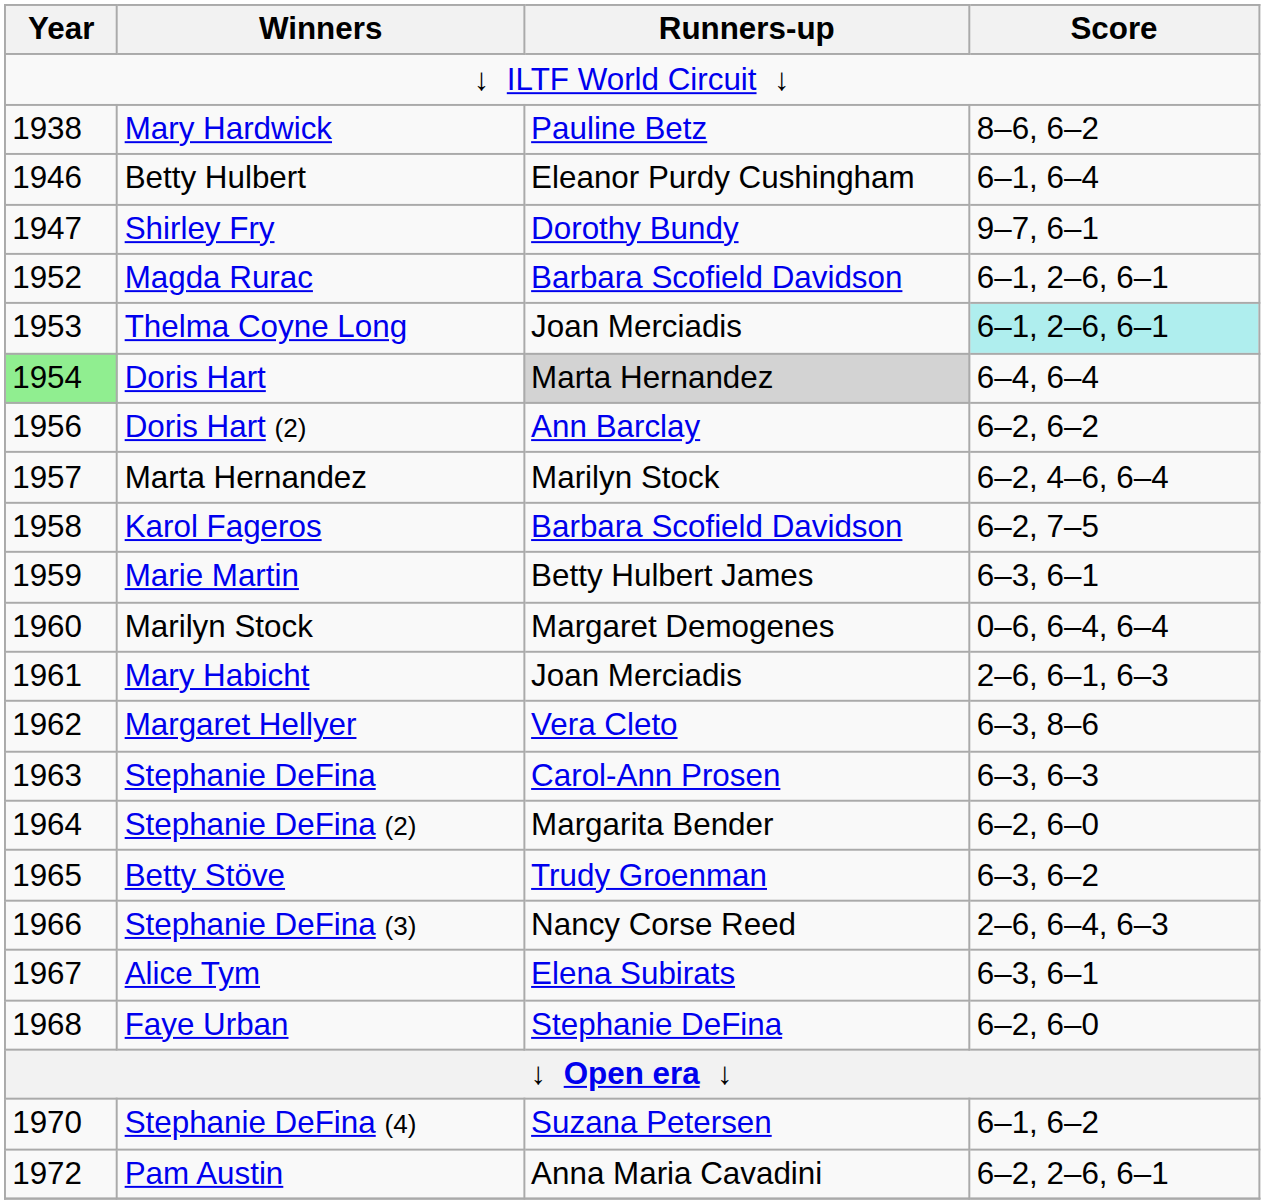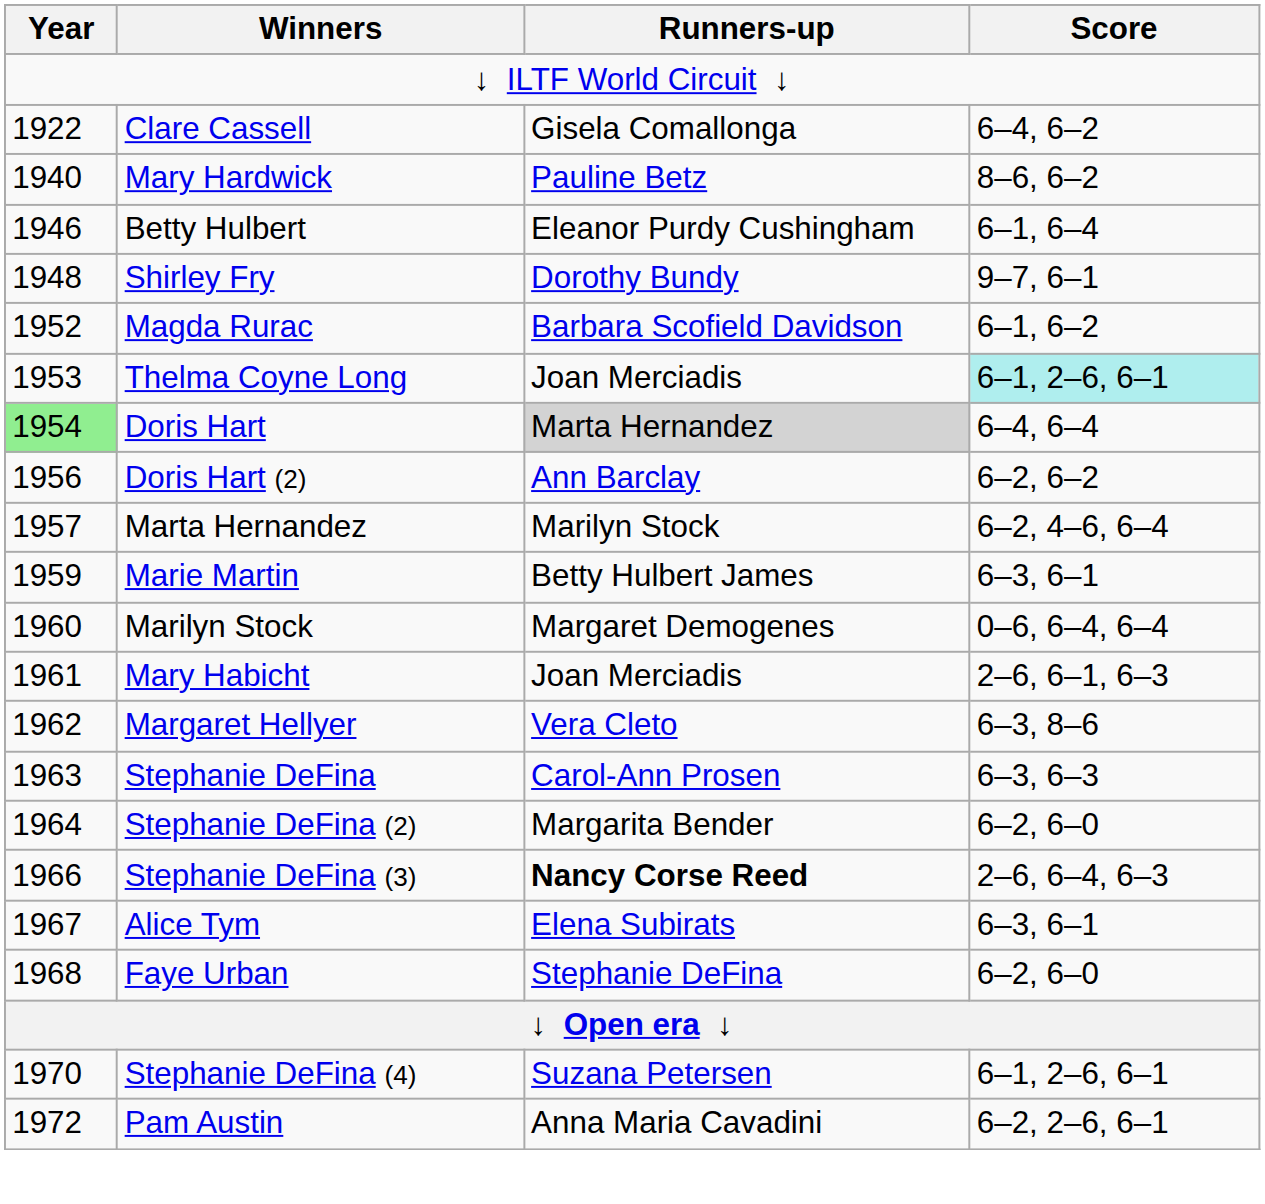 <table class="wikitable">
 <tr>
 <th style="width:50px">Year</th>
 <th style="width:200px">Winners</th>
 <th style="width:220px">Runners-up</th>
 <th style="width:140px" class="unsortable">Score</th>
 </tr>
 <tr>
 <td colspan=4 align=center>↓  <a href='#'>ILTF World Circuit</a>  ↓</td>
 </tr>
 <tr>
-<td>1938</td>
+<td>1922</td>
+<td> <a href='#'>Clare Cassell</a></td>
+<td> Gisela Comallonga</td>
+<td>6–4, 6–2</td>
+</tr>
+<tr>
+<td>1940</td>
 <td>  <a href='#'>Mary Hardwick</a></td>
 <td>  <a href='#'>Pauline Betz</a></td>
 <td>8–6, 6–2</td>
 </tr>
 <tr>
 <td>1946</td>
 <td>  Betty Hulbert</td>
 <td> Eleanor Purdy Cushingham</td>
 <td>6–1, 6–4</td>
 </tr>
 <tr>
-<td>1947</td>
+<td>1948</td>
 <td>  <a href='#'>Shirley Fry</a></td>
 <td> <a href='#'>Dorothy Bundy</a></td>
 <td>9–7, 6–1</td>
 </tr>
 <tr>
 <td>1952</td>
 <td> <a href='#'>Magda Rurac</a></td>
 <td> <a href='#'>Barbara Scofield Davidson</a></td>
-<td>6–1, 2–6, 6–1</td>
+<td>6–1, 6–2</td>
 </tr>
 <tr>
 <td>1953</td>
 <td>  <a href='#'>Thelma Coyne Long</a></td>
 <td> Joan Merciadis</td>
 <td style="background: paleturquoise;">6–1, 2–6, 6–1</td>
 </tr>
 <tr>
 <td style="background: lightgreen;">1954</td>
 <td>  <a href='#'>Doris Hart</a></td>
 <td style="background: lightgrey;">  Marta Hernandez</td>
 <td>6–4, 6–4</td>
 </tr>
 <tr>
 <td>1956</td>
 <td>  <a href='#'>Doris Hart</a> <small>(2)</small></td>
 <td> <a href='#'>Ann Barclay</a></td>
 <td>6–2, 6–2</td>
 </tr>
 <tr>
 <td>1957</td>
 <td>  Marta Hernandez</td>
 <td> Marilyn Stock</td>
 <td>6–2, 4–6, 6–4</td>
-</tr>
-<tr>
-<td>1958</td>
-<td>  <a href='#'>Karol Fageros</a></td>
-<td> <a href='#'>Barbara Scofield Davidson</a></td>
-<td>6–2, 7–5</td>
 </tr>
 <tr>
 <td>1959</td>
 <td>  <a href='#'>Marie Martin</a></td>
 <td> Betty Hulbert James</td>
 <td>6–3, 6–1</td>
 </tr>
 <tr>
 <td>1960</td>
 <td> Marilyn Stock</td>
 <td> Margaret Demogenes</td>
 <td>0–6, 6–4, 6–4</td>
 </tr>
 <tr –>
 <td>1961</td>
 <td> <a href='#'>Mary Habicht</a></td>
 <td> Joan Merciadis</td>
 <td>2–6, 6–1, 6–3</td>
 </tr>
 <tr>
 <td>1962</td>
 <td> <a href='#'>Margaret Hellyer</a></td>
 <td> <a href='#'>Vera Cleto</a></td>
 <td>6–3, 8–6</td>
 </tr>
 <tr>
 <td>1963</td>
 <td>  <a href='#'>Stephanie DeFina</a></td>
 <td> <a href='#'>Carol-Ann Prosen</a></td>
 <td>6–3, 6–3</td>
 </tr>
 <tr>
 <td>1964</td>
 <td>  <a href='#'>Stephanie DeFina</a> <small>(2)</small></td>
 <td> Margarita Bender</td>
 <td>6–2, 6–0</td>
 </tr>
 <tr>
-<td>1965</td>
-<td> <a href='#'>Betty Stöve</a></td>
-<td> <a href='#'>Trudy Groenman</a></td>
-<td>6–3, 6–2</td>
-</tr>
-<tr>
 <td>1966</td>
 <td>  <a href='#'>Stephanie DeFina</a> <small>(3)</small></td>
-<td> Nancy Corse Reed</td>
+<td><strong> Nancy Corse Reed</strong></td>
 <td>2–6, 6–4, 6–3</td>
 </tr>
 <tr>
 <td>1967</td>
 <td> <a href='#'>Alice Tym</a></td>
 <td> <a href='#'>Elena Subirats</a></td>
 <td>6–3, 6–1</td>
 </tr>
 <tr>
 <td>1968</td>
 <td> <a href='#'>Faye Urban</a></td>
 <td> <a href='#'>Stephanie DeFina</a></td>
 <td>6–2, 6–0</td>
 </tr>
 <tr>
 <th colspan=4 align=center>↓  <a href='#'>Open era</a>  ↓</th>
 </tr>
 <tr>
 <td>1970</td>
 <td>  <a href='#'>Stephanie DeFina</a> <small>(4)</small></td>
 <td> <a href='#'>Suzana Petersen</a></td>
-<td>6–1, 6–2</td>
+<td>6–1, 2–6, 6–1</td>
 </tr>
 <tr>
 <td>1972</td>
 <td>  <a href='#'>Pam Austin</a></td>
 <td> Anna Maria Cavadini</td>
 <td>6–2, 2–6, 6–1</td>
 </tr>
 <tr>
 </tr>
 </table>
